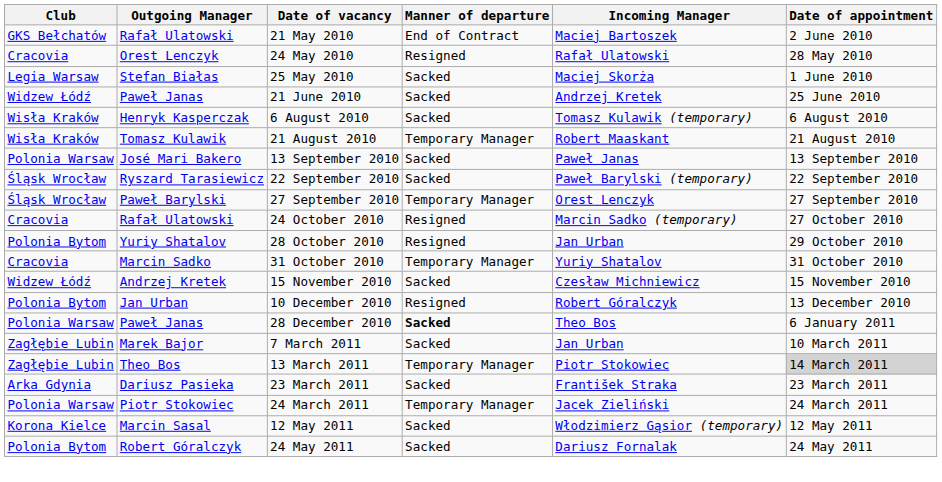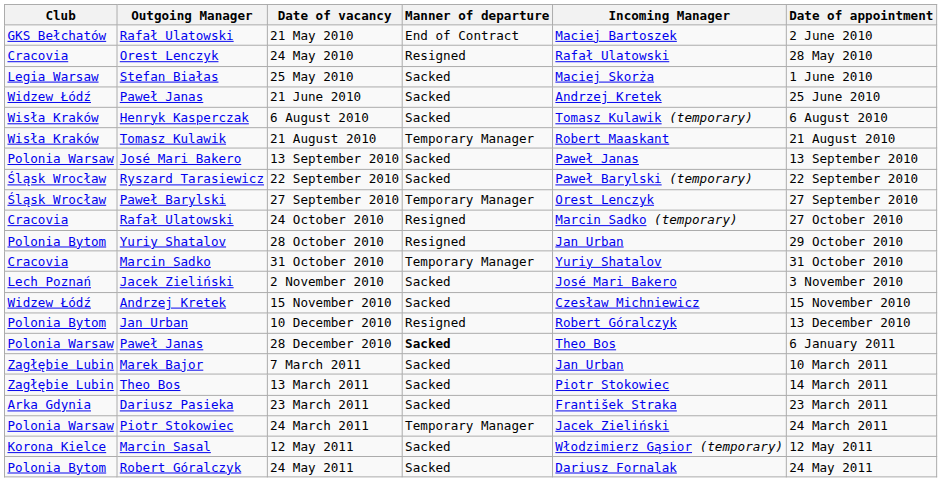 <table class="wikitable">
 <tr>
 <th>Club</th>
 <th>Outgoing Manager</th>
 <th>Date of vacancy</th>
 <th>Manner of departure</th>
 <th>Incoming Manager</th>
 <th>Date of appointment</th>
 </tr>
 <tr>
 <td><a href='#'>GKS Bełchatów</a></td>
 <td> <a href='#'>Rafał Ulatowski</a></td>
 <td>21 May 2010</td>
 <td>End of Contract</td>
 <td> <a href='#'>Maciej Bartoszek</a></td>
 <td>2 June 2010</td>
 </tr>
 <tr>
 <td><a href='#'>Cracovia</a></td>
 <td> <a href='#'>Orest Lenczyk</a></td>
 <td>24 May 2010</td>
 <td>Resigned</td>
 <td> <a href='#'>Rafał Ulatowski</a></td>
 <td>28 May 2010</td>
 </tr>
 <tr>
 <td><a href='#'>Legia Warsaw</a></td>
 <td> <a href='#'>Stefan Białas</a></td>
 <td>25 May 2010</td>
 <td>Sacked</td>
 <td> <a href='#'>Maciej Skorża</a></td>
 <td>1 June 2010</td>
 </tr>
 <tr>
 <td><a href='#'>Widzew Łódź</a></td>
 <td> <a href='#'>Paweł Janas</a></td>
 <td>21 June 2010</td>
 <td>Sacked</td>
 <td> <a href='#'>Andrzej Kretek</a></td>
 <td>25 June 2010</td>
 </tr>
 <tr>
 <td><a href='#'>Wisła Kraków</a></td>
 <td> <a href='#'>Henryk Kasperczak</a></td>
 <td>6 August 2010</td>
 <td>Sacked</td>
 <td> <a href='#'>Tomasz Kulawik</a> <em>(temporary)</em></td>
 <td>6 August 2010</td>
 </tr>
 <tr>
 <td><a href='#'>Wisła Kraków</a></td>
 <td> <a href='#'>Tomasz Kulawik</a></td>
 <td>21 August 2010</td>
 <td>Temporary Manager</td>
 <td> <a href='#'>Robert Maaskant</a></td>
 <td>21 August 2010</td>
 </tr>
 <tr>
 <td><a href='#'>Polonia Warsaw</a></td>
 <td> <a href='#'>José Mari Bakero</a></td>
 <td>13 September 2010</td>
 <td>Sacked</td>
 <td> <a href='#'>Paweł Janas</a></td>
 <td>13 September 2010</td>
 </tr>
 <tr>
 <td><a href='#'>Śląsk Wrocław</a></td>
 <td> <a href='#'>Ryszard Tarasiewicz</a></td>
 <td>22 September 2010</td>
 <td>Sacked</td>
 <td> <a href='#'>Paweł Barylski</a> <em>(temporary)</em></td>
 <td>22 September 2010</td>
 </tr>
 <tr>
 <td><a href='#'>Śląsk Wrocław</a></td>
 <td> <a href='#'>Paweł Barylski</a></td>
 <td>27 September 2010</td>
 <td>Temporary Manager</td>
 <td> <a href='#'>Orest Lenczyk</a></td>
 <td>27 September 2010</td>
 </tr>
 <tr>
 <td><a href='#'>Cracovia</a></td>
 <td> <a href='#'>Rafał Ulatowski</a></td>
 <td>24 October 2010</td>
 <td>Resigned</td>
 <td> <a href='#'>Marcin Sadko</a> <em>(temporary)</em></td>
 <td>27 October 2010</td>
 </tr>
 <tr>
 <td><a href='#'>Polonia Bytom</a></td>
 <td> <a href='#'>Yuriy Shatalov</a></td>
 <td>28 October 2010</td>
 <td>Resigned</td>
 <td> <a href='#'>Jan Urban</a></td>
 <td>29 October 2010</td>
 </tr>
 <tr>
 <td><a href='#'>Cracovia</a></td>
 <td> <a href='#'>Marcin Sadko</a></td>
 <td>31 October 2010</td>
 <td>Temporary Manager</td>
 <td> <a href='#'>Yuriy Shatalov</a></td>
 <td>31 October 2010</td>
 </tr>
 <tr>
+<td><a href='#'>Lech Poznań</a></td>
+<td> <a href='#'>Jacek Zieliński</a></td>
+<td>2 November 2010</td>
+<td>Sacked</td>
+<td> <a href='#'>José Mari Bakero</a></td>
+<td>3 November 2010</td>
+</tr>
+<tr>
 <td><a href='#'>Widzew Łódź</a></td>
 <td> <a href='#'>Andrzej Kretek</a></td>
 <td>15 November 2010</td>
 <td>Sacked</td>
 <td> <a href='#'>Czesław Michniewicz</a></td>
 <td>15 November 2010</td>
 </tr>
 <tr>
 <td><a href='#'>Polonia Bytom</a></td>
 <td> <a href='#'>Jan Urban</a></td>
 <td>10 December 2010</td>
 <td>Resigned</td>
 <td> <a href='#'>Robert Góralczyk</a></td>
 <td>13 December 2010</td>
 </tr>
 <tr>
 <td><a href='#'>Polonia Warsaw</a></td>
 <td> <a href='#'>Paweł Janas</a></td>
 <td>28 December 2010</td>
 <td><strong>Sacked</strong></td>
 <td> <a href='#'>Theo Bos</a></td>
 <td>6 January 2011</td>
 </tr>
 <tr>
 <td><a href='#'>Zagłębie Lubin</a></td>
 <td> <a href='#'>Marek Bajor</a></td>
 <td>7 March 2011</td>
 <td>Sacked</td>
 <td> <a href='#'>Jan Urban</a></td>
 <td>10 March 2011</td>
 </tr>
 <tr>
 <td><a href='#'>Zagłębie Lubin</a></td>
 <td> <a href='#'>Theo Bos</a></td>
 <td>13 March 2011</td>
-<td>Temporary Manager</td>
+<td>Sacked</td>
 <td> <a href='#'>Piotr Stokowiec</a></td>
-<td style="background: lightgrey;">14 March 2011</td>
+<td>14 March 2011</td>
 </tr>
 <tr>
 <td><a href='#'>Arka Gdynia</a></td>
 <td> <a href='#'>Dariusz Pasieka</a></td>
 <td>23 March 2011</td>
 <td>Sacked</td>
 <td> <a href='#'>František Straka</a></td>
 <td>23 March 2011</td>
 </tr>
 <tr>
 <td><a href='#'>Polonia Warsaw</a></td>
 <td> <a href='#'>Piotr Stokowiec</a></td>
 <td>24 March 2011</td>
 <td>Temporary Manager</td>
 <td> <a href='#'>Jacek Zieliński</a></td>
 <td>24 March 2011</td>
 </tr>
 <tr>
 <td><a href='#'>Korona Kielce</a></td>
 <td> <a href='#'>Marcin Sasal</a></td>
 <td>12 May 2011</td>
 <td>Sacked</td>
 <td> <a href='#'>Włodzimierz Gąsior</a> <em>(temporary)</em></td>
 <td>12 May 2011</td>
 </tr>
 <tr>
 <td><a href='#'>Polonia Bytom</a></td>
 <td> <a href='#'>Robert Góralczyk</a></td>
 <td>24 May 2011</td>
 <td>Sacked</td>
 <td> <a href='#'>Dariusz Fornalak</a></td>
 <td>24 May 2011</td>
 </tr>
 </table>
